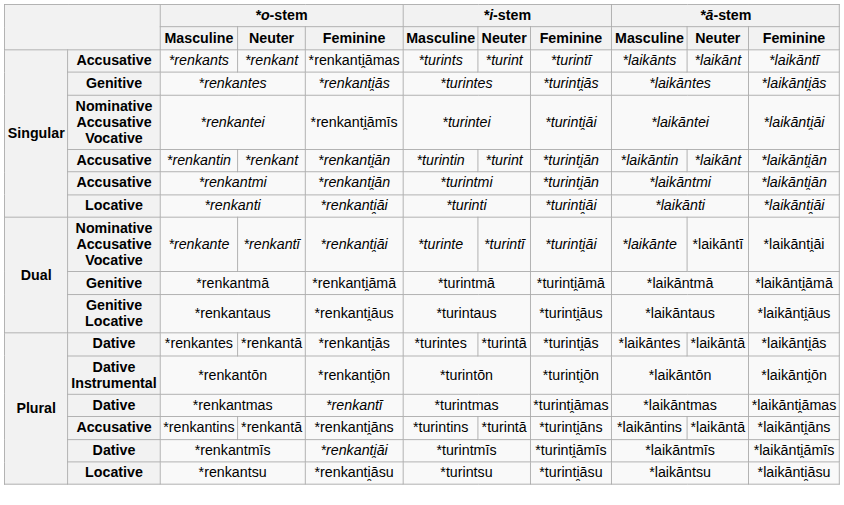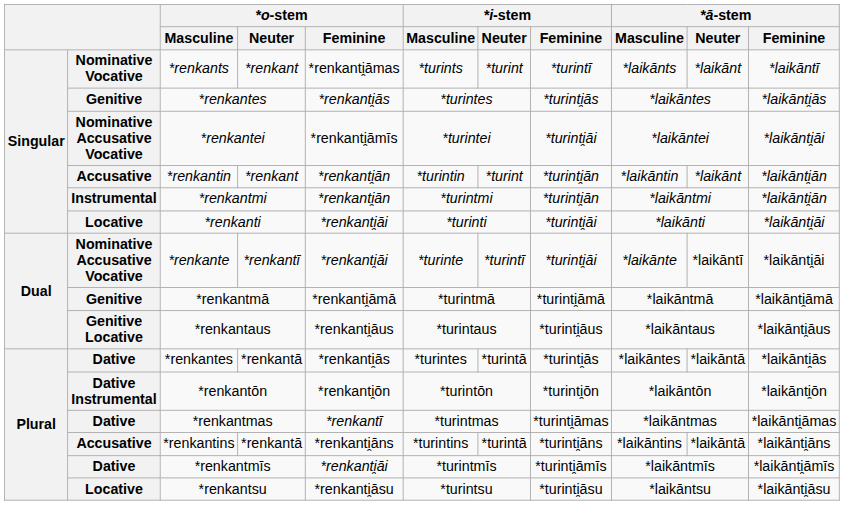 <table class="wikitable" style="text-align: center;">
 <tr>
 <th colspan="2" rowspan="2"></th>
 <th colspan="3"><em>*o</em>-stem</th>
 <th colspan="3"><em>*i</em>-stem</th>
 <th colspan="3"><em>*ā</em>-stem</th>
 </tr>
 <tr>
 <th>Masculine</th>
 <th>Neuter</th>
 <th>Feminine</th>
 <th>Masculine</th>
 <th>Neuter</th>
 <th>Feminine</th>
 <th>Masculine</th>
 <th>Neuter</th>
 <th>Feminine</th>
 </tr>
 <tr>
 <th rowspan="6">Singular</th>
-<th>Accusative</th>
+<th>Nominative<br>Vocative</th>
 <td><em>*renkants</em></td>
 <td><em>*renkant</em></td>
 <td></em>*renkanti̯āmas<em></td>
 <td><em>*turints</em></td>
 <td><em>*turint</em></td>
 <td><em>*turintī</em></td>
 <td><em>*laikānts</em></td>
 <td><em>*laikānt</em></td>
 <td><em>*laikāntī</em></td>
 </tr>
 <tr>
 <th>Genitive</th>
 <td colspan="2"><em>*renkantes</em></td>
 <td><em>*renkanti̯ās</em></td>
 <td colspan="2"><em>*turintes</em></td>
 <td><em>*turinti̯ās</em></td>
 <td colspan="2"><em>*laikāntes</em></td>
 <td><em>*laikānti̯ās</em></td>
 </tr>
 <tr>
 <th>Nominative<br>Accusative<br>Vocative</th>
 <td colspan="2"><em>*renkantei</em></td>
 <td></em>*renkanti̯āmīs<em></td>
 <td colspan="2"><em>*turintei</em></td>
 <td><em>*turinti̯āi</em></td>
 <td colspan="2"><em>*laikāntei</em></td>
 <td><em>*laikānti̯āi</em></td>
 </tr>
 <tr>
 <th>Accusative</th>
 <td><em>*renkantin</em></td>
 <td><em>*renkant</em></td>
 <td><em>*renkanti̯ān</em></td>
 <td><em>*turintin</em></td>
 <td><em>*turint</em></td>
 <td><em>*turinti̯ān</em></td>
 <td><em>*laikāntin</em></td>
 <td><em>*laikānt</em></td>
 <td><em>*laikānti̯ān</em></td>
 </tr>
 <tr>
-<th>Accusative</th>
+<th>Instrumental</th>
 <td colspan="2"><em>*renkantmi</em></td>
 <td><em>*renkanti̯ān</em></td>
 <td colspan="2"><em>*turintmi</em></td>
 <td><em>*turinti̯ān</em></td>
 <td colspan="2"><em>*laikāntmi</em></td>
 <td><em>*laikānti̯ān</em></td>
 </tr>
 <tr>
 <th>Locative</th>
 <td colspan="2"><em>*renkanti</em></td>
 <td><em>*renkanti̯āi</em></td>
 <td colspan="2"><em>*turinti</em></td>
 <td><em>*turinti̯āi</em></td>
 <td colspan="2"><em>*laikānti</em></td>
 <td><em>*laikānti̯āi</em></td>
 </tr>
 <tr>
 <th rowspan="3">Dual</th>
 <th>Nominative<br>Accusative<br>Vocative</th>
 <td><em>*renkante</em></td>
 <td><em>*renkantī</em></td>
 <td><em>*renkanti̯āi</em></td>
 <td><em>*turinte</em></td>
 <td><em>*turintī</em></td>
 <td><em>*turinti̯āi</em></td>
 <td><em>*laikānte<strong></td>
 <td></em>*laikāntī<em></td>
 <td></em>*laikānti̯āi<em></td>
 </tr>
 <tr>
 <th>Genitive</th>
 <td colspan="2"></em>*renkantmā<em></td>
 <td></em>*renkanti̯āmā<em></td>
 <td colspan="2"></em>*turintmā<em></td>
 <td></em>*turinti̯āmā<em></td>
 <td colspan="2"></em>*laikāntmā<em></td>
 <td></em>*laikānti̯āmā<em></td>
 </tr>
 <tr>
 <th>Genitive<br>Locative</th>
 <td colspan="2"></em>*renkantaus<em></td>
 <td></em>*renkanti̯āus<em></td>
 <td colspan="2"></em>*turintaus<em></td>
 <td></em>*turinti̯āus<em></td>
 <td colspan="2"></em>*laikāntaus<em></td>
 <td></em>*laikānti̯āus<em></td>
 </tr>
 <tr>
 <th rowspan="6">Plural</th>
 <th>Dative</th>
 <td></em>*renkantes<em></td>
 <td></em>*renkantā<em></td>
 <td></em>*renkanti̯ās<em></td>
 <td></em>*turintes<em></td>
 <td></em>*turintā<em></td>
 <td></em>*turinti̯ās<em></td>
 <td></em>*laikāntes<em></td>
 <td></em>*laikāntā<em></td>
 <td></em>*laikānti̯ās<em></td>
 </tr>
 <tr>
 <th>Dative<br>Instrumental</th>
 <td colspan="2"></em>*renkantōn<em></td>
 <td></em>*renkanti̯ōn<em></td>
 <td colspan="2"></em>*turintōn<em></td>
 <td></em>*turinti̯ōn<em></td>
 <td colspan="2"></em>*laikāntōn<em></td>
 <td></em>*laikānti̯ōn<em></td>
 </tr>
 <tr>
 <th>Dative</th>
 <td colspan="2"></em>*renkantmas<em></td>
 <td><em>*renkantī</em></td>
 <td colspan="2"></em>*turintmas<em></td>
 <td></em>*turinti̯āmas<em></td>
 <td colspan="2"></em>*laikāntmas<em></td>
 <td></em>*laikānti̯āmas<em></td>
 </tr>
 <tr>
 <th>Accusative</th>
 <td></em>*renkantins<em></td>
 <td></em>*renkantā<em></td>
 <td></em>*renkanti̯āns<em></td>
 <td></em>*turintins<em></td>
 <td></em>*turintā<em></td>
 <td></em>*turinti̯āns<em></td>
 <td></em>*laikāntins<em></td>
 <td></em>*laikāntā<em></td>
 <td></em>*laikānti̯āns<em></td>
 </tr>
 <tr>
 <th>Dative</th>
 <td colspan="2"></em>*renkantmīs<em></td>
 <td><em>*renkanti̯āi</em></td>
 <td colspan="2"></em>*turintmīs<em></td>
 <td></em>*turinti̯āmīs<em></td>
 <td colspan="2"></em>*laikāntmīs<em></td>
 <td></em>*laikānti̯āmīs<em></td>
 </tr>
 <tr>
 <th>Locative</th>
 <td colspan="2"></em>*renkantsu<em></td>
 <td></em>*renkanti̯āsu<em></td>
 <td colspan="2"></em>*turintsu<em></td>
 <td></em>*turinti̯āsu<em></td>
 <td colspan="2"></em>*laikāntsu<em></td>
 <td></em>*laikānti̯āsu<em></td>
 </tr>
 </table>
